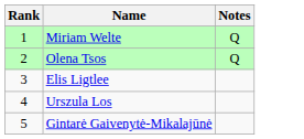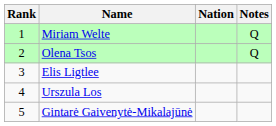 <table class="wikitable sortable" style="text-align:center">
 <tr>
 <th>Rank</th>
 <th>Name</th>
+<th>Nation</th>
 <th>Notes</th>
 </tr>
 <tr bgcolor=bbffbb>
 <td>1</td>
 <td align=left><a href='#'>Miriam Welte</a></td>
+<td align=left></td>
 <td>Q</td>
 </tr>
 <tr bgcolor=bbffbb>
 <td>2</td>
 <td align=left><a href='#'>Olena Tsos</a></td>
+<td align=left></td>
 <td>Q</td>
 </tr>
 <tr>
 <td>3</td>
 <td align=left><a href='#'>Elis Ligtlee</a></td>
+<td align=left></td>
 <td></td>
 </tr>
 <tr>
 <td>4</td>
 <td align=left><a href='#'>Urszula Los</a></td>
+<td align=left></td>
 <td></td>
 </tr>
 <tr>
 <td>5</td>
 <td align=left><a href='#'>Gintarė Gaivenytė-Mikalajūnė</a></td>
+<td align=left></td>
 <td></td>
 </tr>
 </table>
